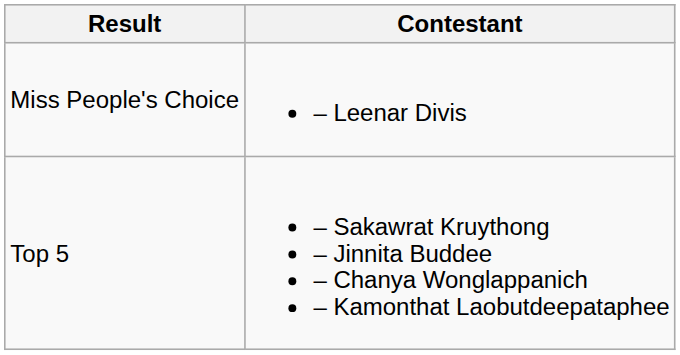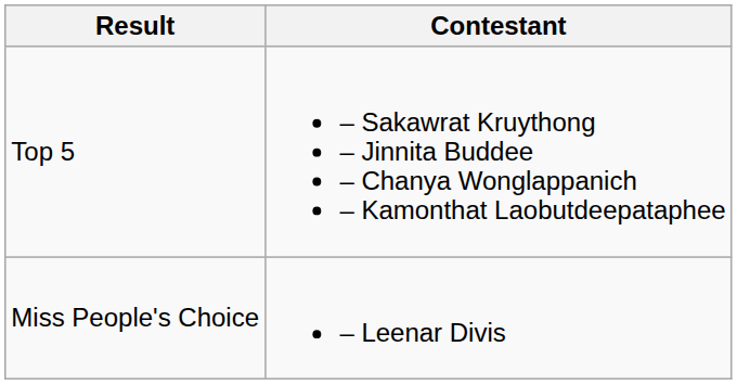 <table class="wikitable sortable" style="font-size: 95%;">
 <tr>
 <th>Result</th>
 <th>Contestant</th>
 </tr>
 <tr>
+<td>Top 5</td>
+<td><br><ul><li> –  Sakawrat Kruythong</li><li> – Jinnita Buddee</li><li> – Chanya Wonglappanich</li><li> –  Kamonthat Laobutdeepataphee</li></ul></td>
+</tr>
+<tr>
 <td>Miss People's Choice</td>
 <td><br><ul><li> – Leenar Divis</li></ul></td>
 </tr>
-<tr>
-<td>Top 5</td>
-<td><br><ul><li> –  Sakawrat Kruythong</li><li> – Jinnita Buddee</li><li> – Chanya Wonglappanich</li><li> –  Kamonthat Laobutdeepataphee</li></ul></td>
-</tr>
 </table>
